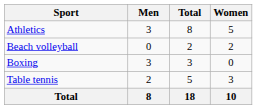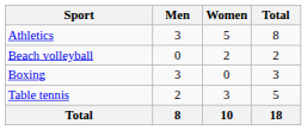 <table class="wikitable sortable" style="text-align:center;">
 <tr>
 <th width=180>Sport</th>
 <th width=55>Men</th>
+<th width=55>Women</th>
 <th width=55>Total</th>
-<th width=55>Women</th>
 </tr>
 <tr>
 <td align=left><a href='#'>Athletics</a></td>
 <td>3</td>
+<td>5</td>
 <td>8</td>
-<td>5</td>
 </tr>
 <tr>
 <td align=left><a href='#'>Beach volleyball</a></td>
 <td>0</td>
 <td>2</td>
 <td>2</td>
 </tr>
 <tr>
 <td align=left><a href='#'>Boxing</a></td>
 <td>3</td>
+<td>0</td>
 <td>3</td>
-<td>0</td>
 </tr>
 <tr>
 <td align=left><a href='#'>Table tennis</a></td>
 <td>2</td>
+<td>3</td>
 <td>5</td>
-<td>3</td>
 </tr>
 <tr>
 <th>Total</th>
 <th>8</th>
+<th>10</th>
 <th>18</th>
-<th>10</th>
 </tr>
 </table>
